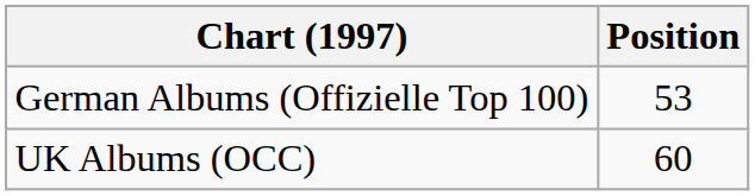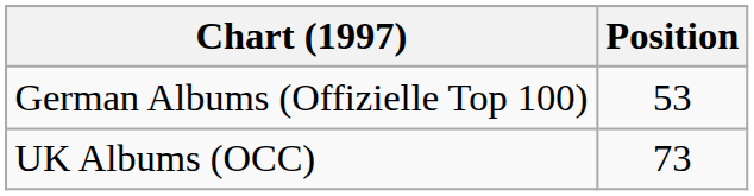 <table class="wikitable sortable">
 <tr>
 <th scope="col">Chart (1997)</th>
 <th scope="col">Position</th>
 </tr>
 <tr>
 <td>German Albums (Offizielle Top 100)</td>
 <td align="center">53</td>
 </tr>
 <tr>
 <td>UK Albums (OCC)</td>
-<td align="center">60</td>
+<td align="center">73</td>
 </tr>
 </table>
